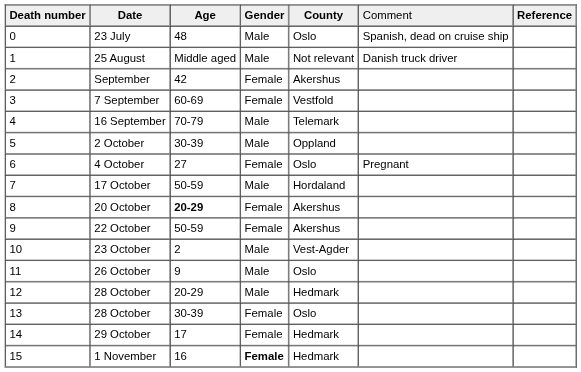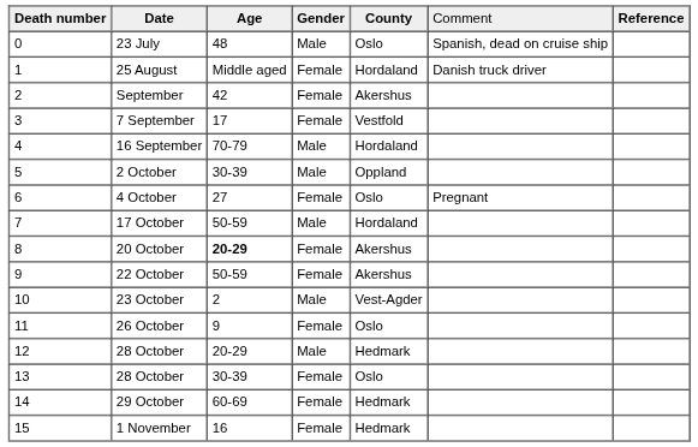 <table border="1" cellpadding="5" cellspacing="0" align="center">
 <tr>
 <th style="background:#efefef;">Death number</th>
 <th style="background:#efefef;">Date</th>
 <th style="background:#efefef;">Age</th>
 <th style="background:#efefef;">Gender</th>
 <th style="background:#efefef;">County</th>
 <td style="background:#efefef;">Comment</td>
 <th style="background:#efefef;">Reference</th>
 </tr>
 <tr>
 <td>0</td>
 <td>23 July</td>
 <td>48</td>
 <td>Male</td>
 <td>Oslo</td>
 <td>Spanish, dead on cruise ship</td>
 <td></td>
 </tr>
 <tr>
 <td>1</td>
 <td>25 August</td>
 <td>Middle aged</td>
-<td>Male</td>
-<td>Not relevant</td>
+<td>Female</td>
+<td>Hordaland</td>
 <td>Danish truck driver</td>
 <td><br></td>
 </tr>
 <tr>
 <td>2</td>
 <td>September</td>
 <td>42</td>
 <td>Female</td>
 <td>Akershus</td>
 <td></td>
 <td></td>
 </tr>
 <tr>
 <td>3</td>
 <td>7 September</td>
-<td>60-69</td>
+<td>17</td>
 <td>Female</td>
 <td>Vestfold</td>
 <td></td>
 <td></td>
 </tr>
 <tr>
 <td>4</td>
 <td>16 September</td>
 <td>70-79</td>
 <td>Male</td>
-<td>Telemark</td>
+<td>Hordaland</td>
 <td></td>
 <td></td>
 </tr>
 <tr>
 <td>5</td>
 <td>2 October</td>
 <td>30-39</td>
 <td>Male</td>
 <td>Oppland</td>
 <td></td>
 <td></td>
 </tr>
 <tr>
 <td>6</td>
 <td>4 October</td>
 <td>27</td>
 <td>Female</td>
 <td>Oslo</td>
 <td>Pregnant</td>
 <td></td>
 </tr>
 <tr>
 <td>7</td>
 <td>17 October</td>
 <td>50-59</td>
 <td>Male</td>
 <td>Hordaland</td>
 <td></td>
 <td></td>
 </tr>
 <tr>
 <td>8</td>
 <td>20 October</td>
 <td><strong>20-29</strong></td>
 <td>Female</td>
 <td>Akershus</td>
 <td></td>
 <td></td>
 </tr>
 <tr>
 <td>9</td>
 <td>22 October</td>
 <td>50-59</td>
 <td>Female</td>
 <td>Akershus</td>
 <td></td>
 <td></td>
 </tr>
 <tr>
 <td>10</td>
 <td>23 October</td>
 <td>2</td>
 <td>Male</td>
 <td>Vest-Agder</td>
 <td></td>
 <td></td>
 </tr>
 <tr>
 <td>11</td>
 <td>26 October</td>
 <td>9</td>
-<td>Male</td>
+<td>Female</td>
 <td>Oslo</td>
 <td></td>
 <td></td>
 </tr>
 <tr>
 <td>12</td>
 <td>28 October</td>
 <td>20-29</td>
 <td>Male</td>
 <td>Hedmark</td>
 <td></td>
 <td></td>
 </tr>
 <tr>
 <td>13</td>
 <td>28 October</td>
 <td>30-39</td>
 <td>Female</td>
 <td>Oslo</td>
 <td></td>
 <td></td>
 </tr>
 <tr>
 <td>14</td>
 <td>29 October</td>
-<td>17</td>
+<td>60-69</td>
 <td>Female</td>
 <td>Hedmark</td>
 <td></td>
 <td></td>
 </tr>
 <tr>
 <td>15</td>
 <td>1 November</td>
 <td>16</td>
-<td><strong>Female</strong></td>
+<td>Female</td>
 <td>Hedmark</td>
 <td></td>
 <td></td>
 </tr>
 </table>
